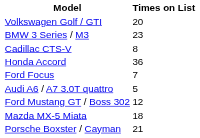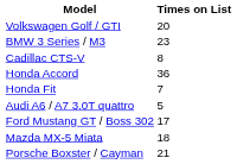 <table>
 <tr>
 <th>Model</th>
 <th>Times on List</th>
 </tr>
 <tr>
 <td><a href='#'>Volkswagen Golf / GTI</a></td>
 <td>20</td>
 </tr>
 <tr>
 <td><a href='#'>BMW 3 Series</a> / <a href='#'>M3</a></td>
 <td>23</td>
 </tr>
 <tr>
 <td><a href='#'>Cadillac CTS-V</a></td>
 <td>8</td>
 </tr>
 <tr>
 <td><a href='#'>Honda Accord</a></td>
 <td>36</td>
 </tr>
 <tr>
-<td><a href='#'>Ford Focus</a></td>
+<td><a href='#'>Honda Fit</a></td>
 <td>7</td>
 </tr>
 <tr>
 <td><a href='#'>Audi A6</a> / <a href='#'>A7 3.0T quattro</a></td>
 <td>5</td>
 </tr>
 <tr>
 <td><a href='#'>Ford Mustang GT</a> / <a href='#'>Boss 302</a></td>
-<td>12</td>
+<td>17</td>
 </tr>
 <tr>
 <td><a href='#'>Mazda MX-5 Miata</a></td>
 <td>18</td>
 </tr>
 <tr>
 <td><a href='#'>Porsche Boxster</a> / <a href='#'>Cayman</a></td>
 <td>21</td>
 </tr>
 </table>
